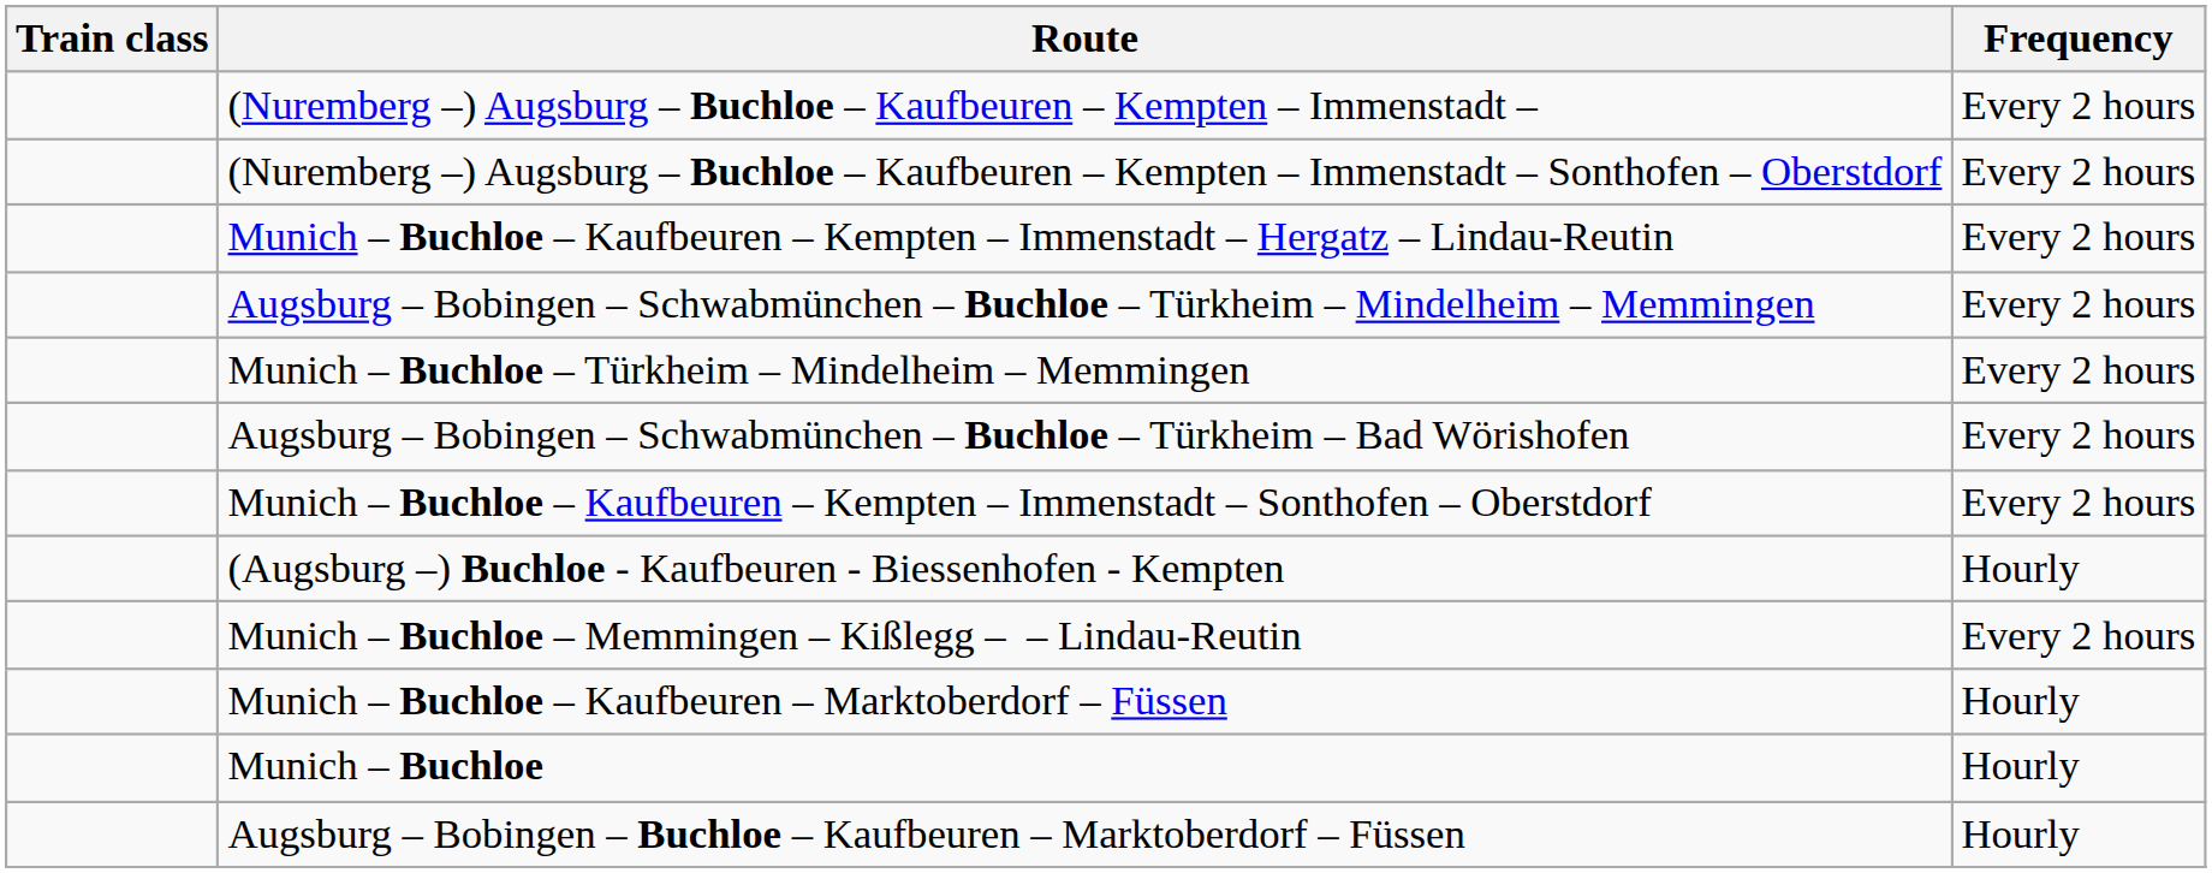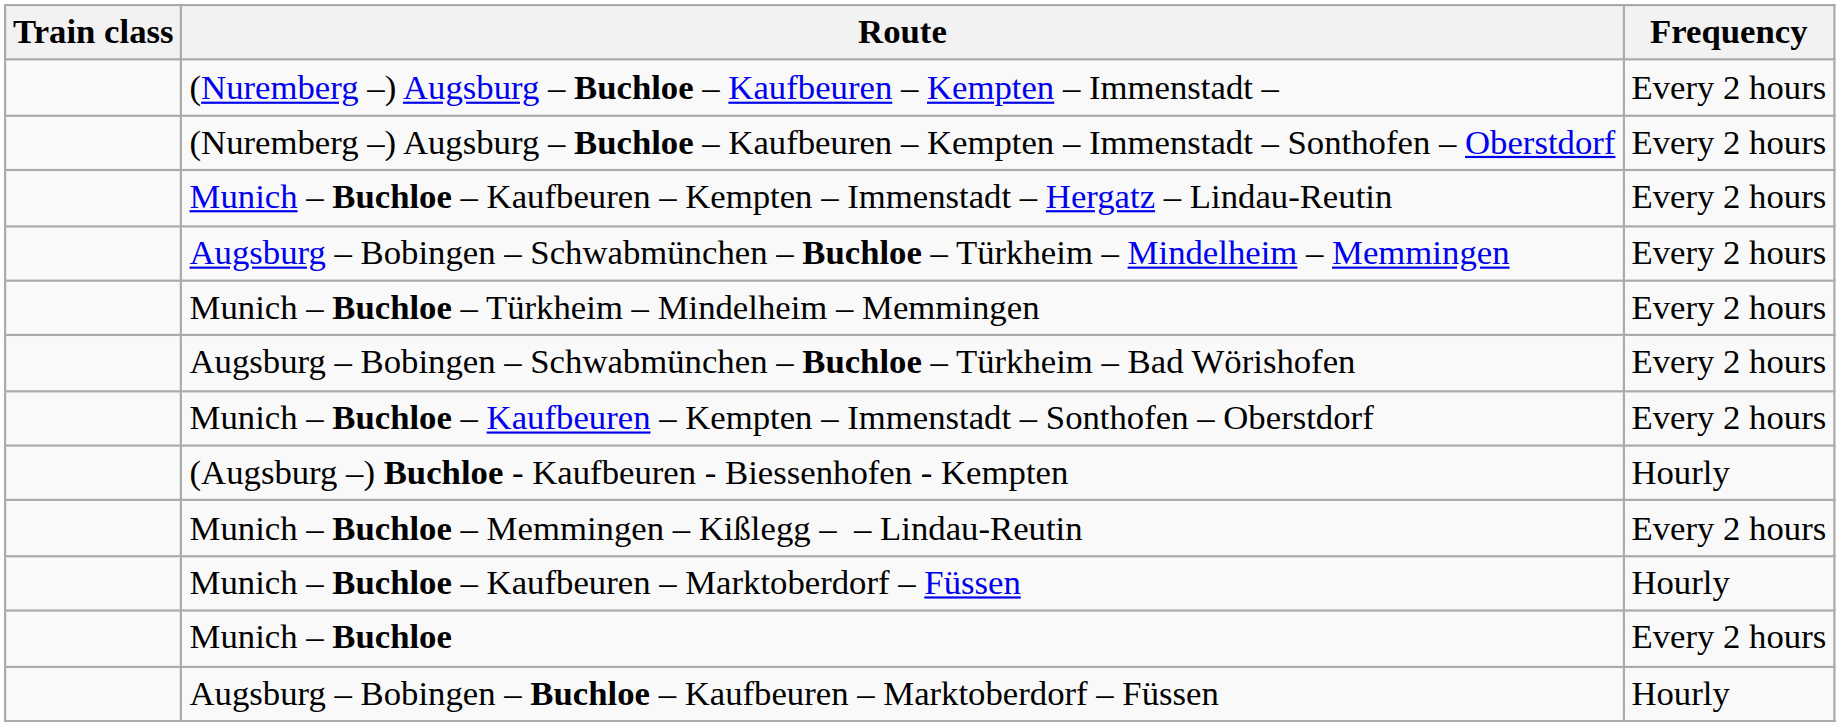 <table class="wikitable">
 <tr>
 <th>Train class</th>
 <th>Route</th>
 <th>Frequency</th>
 </tr>
 <tr>
 <td align="center"></td>
 <td>(<a href='#'>Nuremberg</a> –) <a href='#'>Augsburg</a> – <strong>Buchloe</strong> – <a href='#'>Kaufbeuren</a> – <a href='#'>Kempten</a> – Immenstadt – </td>
 <td>Every 2 hours</td>
 </tr>
 <tr>
 <td align="center"></td>
 <td>(Nuremberg –) Augsburg – <strong>Buchloe</strong> – Kaufbeuren – Kempten – Immenstadt – Sonthofen – <a href='#'>Oberstdorf</a></td>
 <td>Every 2 hours</td>
 </tr>
 <tr>
 <td align="center"></td>
 <td><a href='#'>Munich</a> – <strong>Buchloe</strong> – Kaufbeuren – Kempten – Immenstadt – <a href='#'>Hergatz</a> – Lindau-Reutin</td>
 <td>Every 2 hours</td>
 </tr>
 <tr>
 <td align="center"></td>
 <td><a href='#'>Augsburg</a> – Bobingen – Schwabmünchen – <strong>Buchloe</strong> – Türkheim – <a href='#'>Mindelheim</a> – <a href='#'>Memmingen</a></td>
 <td>Every 2 hours</td>
 </tr>
 <tr>
 <td align="center"></td>
 <td>Munich  – <strong>Buchloe</strong> – Türkheim – Mindelheim – Memmingen</td>
 <td>Every 2 hours</td>
 </tr>
 <tr>
 <td align="center"></td>
 <td>Augsburg – Bobingen – Schwabmünchen – <strong>Buchloe</strong> – Türkheim – Bad Wörishofen</td>
 <td>Every 2 hours</td>
 </tr>
 <tr>
 <td align="center"></td>
 <td>Munich – <strong>Buchloe</strong> – <a href='#'>Kaufbeuren</a> – Kempten – Immenstadt – Sonthofen – Oberstdorf</td>
 <td>Every 2 hours</td>
 </tr>
 <tr>
 <td align="center"></td>
 <td>(Augsburg –) <strong>Buchloe</strong> - Kaufbeuren - Biessenhofen - Kempten</td>
 <td>Hourly</td>
 </tr>
 <tr>
 <td align="center"></td>
 <td>Munich – <strong>Buchloe</strong> – Memmingen – Kißlegg –  – Lindau-Reutin</td>
 <td>Every 2 hours</td>
 </tr>
 <tr>
 <td align="center"></td>
 <td>Munich – <strong>Buchloe</strong> – Kaufbeuren – Marktoberdorf – <a href='#'>Füssen</a></td>
 <td>Hourly</td>
 </tr>
 <tr>
 <td align="center"></td>
 <td>Munich – <strong>Buchloe</strong></td>
-<td>Hourly</td>
+<td>Every 2 hours</td>
 </tr>
 <tr>
 <td align="center"></td>
 <td>Augsburg – Bobingen – <strong>Buchloe</strong> – Kaufbeuren – Marktoberdorf – Füssen</td>
 <td>Hourly</td>
 </tr>
 <tr>
 </tr>
 </table>
